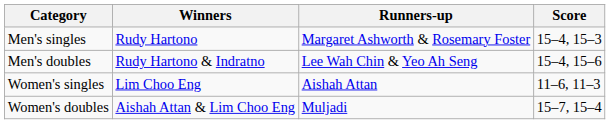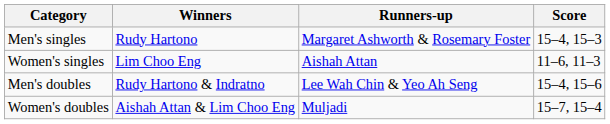 <table class="wikitable">
 <tr>
 <th>Category</th>
 <th>Winners</th>
 <th>Runners-up</th>
 <th>Score</th>
 </tr>
 <tr>
 <td>Men's singles</td>
 <td> <a href='#'>Rudy Hartono</a></td>
 <td> <a href='#'>Margaret Ashworth</a> & <a href='#'>Rosemary Foster</a></td>
 <td>15–4, 15–3</td>
 </tr>
 <tr>
+<td>Women's singles</td>
+<td> <a href='#'>Lim Choo Eng</a></td>
+<td> <a href='#'>Aishah Attan</a></td>
+<td>11–6, 11–3</td>
+</tr>
+<tr>
 <td>Men's doubles</td>
 <td> <a href='#'>Rudy Hartono</a> & <a href='#'>Indratno</a></td>
 <td> <a href='#'>Lee Wah Chin</a> & <a href='#'>Yeo Ah Seng</a></td>
 <td>15–4, 15–6</td>
-</tr>
-<tr>
-<td>Women's singles</td>
-<td> <a href='#'>Lim Choo Eng</a></td>
-<td> <a href='#'>Aishah Attan</a></td>
-<td>11–6, 11–3</td>
 </tr>
 <tr>
 <td>Women's doubles</td>
 <td> <a href='#'>Aishah Attan</a> & <a href='#'>Lim Choo Eng</a></td>
 <td> <a href='#'>Muljadi</a></td>
 <td>15–7, 15–4</td>
 </tr>
 </table>
